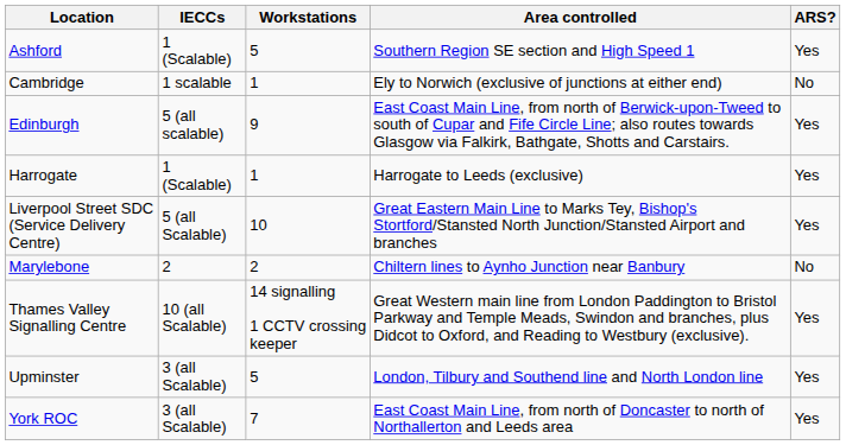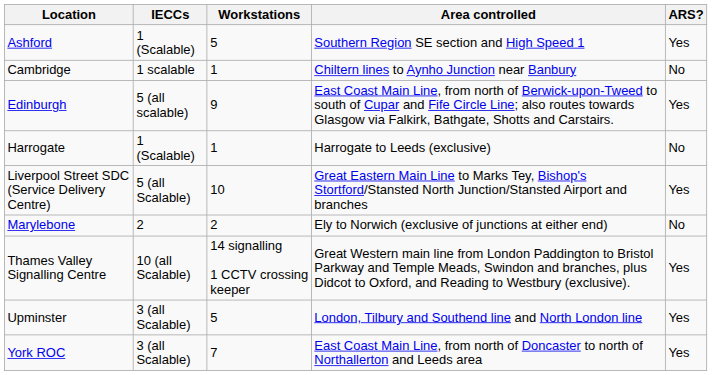 <table class="wikitable">
 <tr>
 <th>Location</th>
 <th>IECCs</th>
 <th>Workstations</th>
 <th>Area controlled</th>
 <th>ARS?</th>
 </tr>
 <tr>
 <td><a href='#'>Ashford</a></td>
 <td>1 (Scalable)</td>
 <td>5</td>
 <td><a href='#'>Southern Region</a> SE section and <a href='#'>High Speed 1</a></td>
 <td>Yes</td>
 </tr>
 <tr>
 <td>Cambridge</td>
 <td>1 scalable</td>
 <td>1</td>
-<td>Ely to Norwich (exclusive of junctions at either end)</td>
+<td><a href='#'>Chiltern lines</a> to <a href='#'>Aynho Junction</a> near <a href='#'>Banbury</a></td>
 <td>No</td>
 </tr>
 <tr>
 <td><a href='#'>Edinburgh</a></td>
 <td>5 (all scalable)</td>
 <td>9</td>
 <td><a href='#'>East Coast Main Line</a>, from north of <a href='#'>Berwick-upon-Tweed</a> to south of <a href='#'>Cupar</a> and <a href='#'>Fife Circle Line</a>; also routes towards Glasgow via Falkirk, Bathgate, Shotts and Carstairs.</td>
 <td>Yes</td>
 </tr>
 <tr>
 <td>Harrogate</td>
 <td>1 (Scalable)</td>
 <td>1</td>
 <td>Harrogate to Leeds (exclusive)</td>
-<td>Yes</td>
+<td>No</td>
 </tr>
 <tr>
 <td>Liverpool Street SDC (Service Delivery Centre)</td>
 <td>5 (all Scalable)</td>
 <td>10</td>
 <td><a href='#'>Great Eastern Main Line</a> to Marks Tey, <a href='#'>Bishop's Stortford</a>/Stansted North Junction/Stansted Airport and branches</td>
 <td>Yes</td>
 </tr>
 <tr>
 <td><a href='#'>Marylebone</a></td>
 <td>2</td>
 <td>2</td>
-<td><a href='#'>Chiltern lines</a> to <a href='#'>Aynho Junction</a> near <a href='#'>Banbury</a></td>
+<td>Ely to Norwich (exclusive of junctions at either end)</td>
 <td>No</td>
 </tr>
 <tr>
 <td>Thames Valley Signalling Centre</td>
 <td>10 (all Scalable)</td>
 <td>14 signalling<br><br>1 CCTV crossing keeper</td>
 <td>Great Western main line from London Paddington to Bristol Parkway and Temple Meads, Swindon and branches, plus Didcot to Oxford, and Reading to Westbury (exclusive).</td>
 <td>Yes</td>
 </tr>
 <tr>
 <td>Upminster</td>
 <td>3 (all Scalable)</td>
 <td>5</td>
 <td><a href='#'>London, Tilbury and Southend line</a> and <a href='#'>North London line</a></td>
 <td>Yes</td>
 </tr>
 <tr>
 <td><a href='#'>York ROC</a></td>
 <td>3 (all Scalable)</td>
 <td>7</td>
 <td><a href='#'>East Coast Main Line</a>, from north of <a href='#'>Doncaster</a> to north of <a href='#'>Northallerton</a> and Leeds area</td>
 <td>Yes</td>
 </tr>
 </table>
